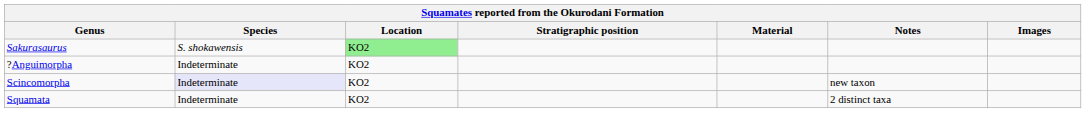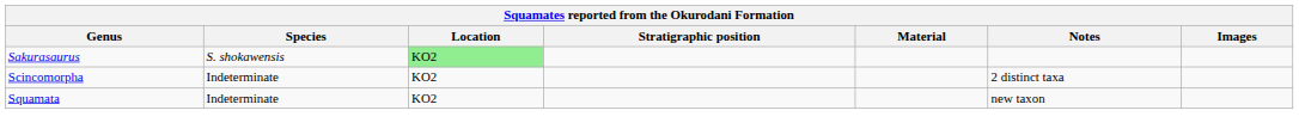 <table class="wikitable" align="center" width="100%">
 <tr>
 <th colspan="7" align="center"><strong><a href='#'>Squamates</a> reported from the Okurodani Formation</strong></th>
 </tr>
 <tr>
 <th>Genus</th>
 <th>Species</th>
 <th>Location</th>
 <th>Stratigraphic position</th>
 <th>Material</th>
 <th>Notes</th>
 <th>Images</th>
 </tr>
 <tr>
 <td><em><a href='#'>Sakurasaurus</a></em></td>
 <td><em>S. shokawensis</em></td>
 <td style="background: lightgreen;">KO2</td>
 <td></td>
 <td></td>
 <td></td>
 <td></td>
 </tr>
 <tr>
-<td>?<a href='#'>Anguimorpha</a></td>
+<td><a href='#'>Scincomorpha</a></td>
 <td>Indeterminate</td>
 <td>KO2</td>
 <td></td>
 <td></td>
-<td></td>
-<td></td>
-</tr>
-<tr>
-<td><a href='#'>Scincomorpha</a></td>
-<td style="background: lavender;">Indeterminate</td>
-<td>KO2</td>
-<td></td>
-<td></td>
-<td>new taxon</td>
+<td>2 distinct taxa</td>
 <td></td>
 </tr>
 <tr>
 <td><a href='#'>Squamata</a></td>
 <td>Indeterminate</td>
 <td>KO2</td>
 <td></td>
 <td></td>
-<td>2 distinct taxa</td>
+<td>new taxon</td>
 <td></td>
 </tr>
 </table>
